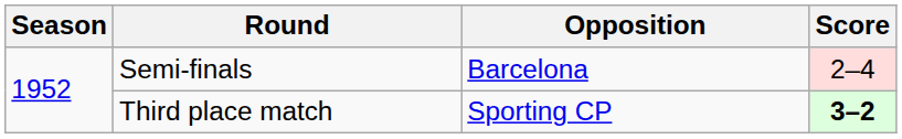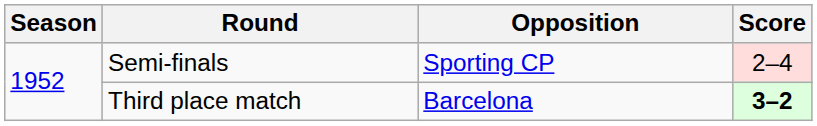 <table class="wikitable">
 <tr>
 <th>Season</th>
 <th width=200>Round</th>
 <th width=200>Opposition</th>
 <th>Score</th>
 </tr>
 <tr>
 <td rowspan='2'><a href='#'>1952</a></td>
 <td>Semi-finals</td>
-<td> <a href='#'>Barcelona</a></td>
+<td> <a href='#'>Sporting CP</a></td>
 <td style="text-align:center; background:#fdd;">2–4</td>
 </tr>
 <tr>
 <td>Third place match</td>
-<td> <a href='#'>Sporting CP</a></td>
+<td> <a href='#'>Barcelona</a></td>
 <td style="text-align:center; background:#dfd;"><strong>3–2</strong></td>
 </tr>
 </table>
